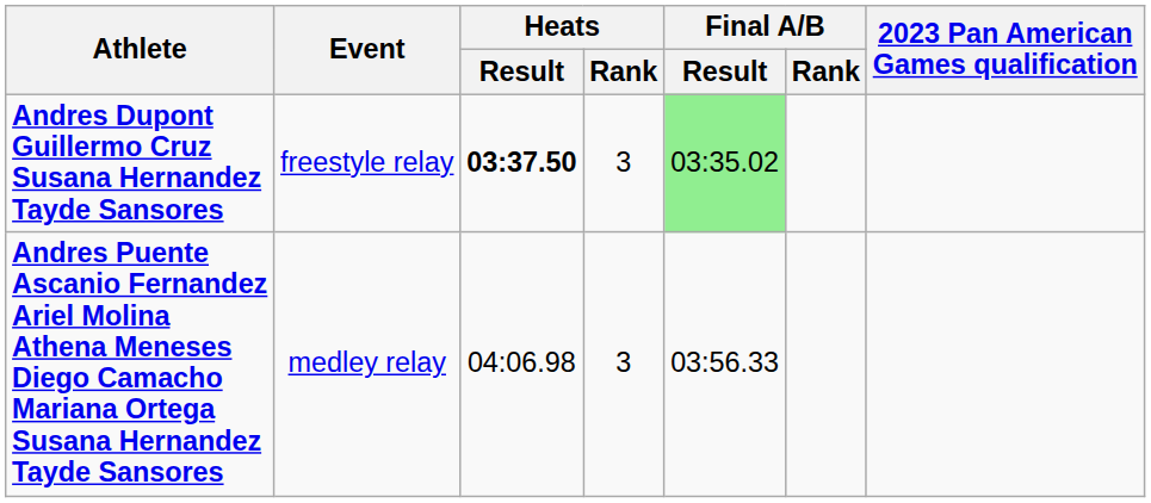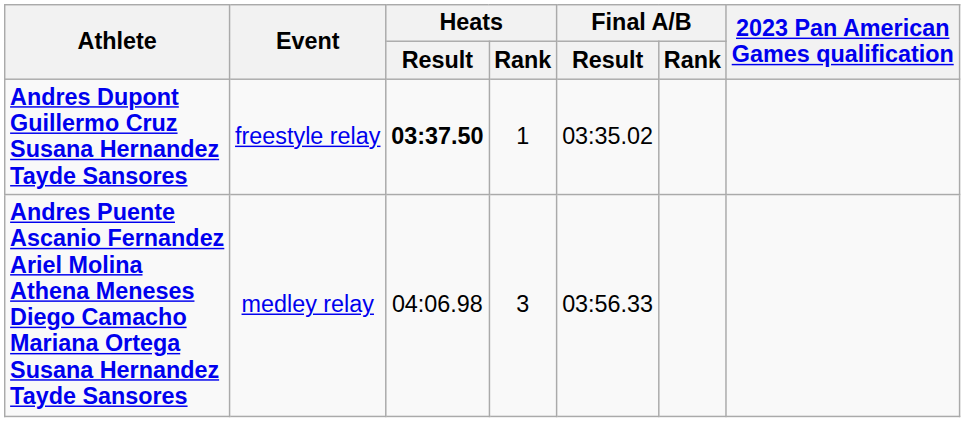 <table class="wikitable">
 <tr>
 <th rowspan="2">Athlete</th>
 <th rowspan="2">Event</th>
 <th colspan="2">Heats</th>
 <th colspan="2">Final A/B</th>
 <th rowspan="2"><a href='#'>2023 Pan American <br> Games qualification</a></th>
 </tr>
 <tr>
 <th>Result</th>
 <th>Rank</th>
 <th>Result</th>
 <th>Rank</th>
 </tr>
 <tr align="center">
 <td align="left"><a href='#'><strong>Andres Dupont</strong></a><strong><br><a href='#'>Guillermo Cruz</a></strong><br><strong><a href='#'>Susana Hernandez</a><br><a href='#'>Tayde Sansores</a></strong></td>
 <td><a href='#'> freestyle relay</a></td>
 <td><strong>03:37.50</strong></td>
-<td>3</td>
-<td style="background: lightgreen;">03:35.02</td>
+<td>1</td>
+<td>03:35.02</td>
 <td></td>
 <td></td>
 </tr>
 <tr align="center">
 <td align="left"><strong><a href='#'>Andres Puente</a></strong><br><strong><a href='#'>Ascanio Fernandez</a></strong><br><a href='#'><strong>Ariel Molina</strong></a><br><a href='#'><strong>Athena Meneses</strong></a><br><strong><a href='#'>Diego Camacho</a></strong><br><strong><a href='#'>Mariana Ortega</a></strong><br><strong><a href='#'>Susana Hernandez</a><br><a href='#'>Tayde Sansores</a></strong></td>
 <td><a href='#'> medley relay</a></td>
 <td>04:06.98</td>
 <td>3</td>
 <td>03:56.33</td>
 <td></td>
 <td></td>
 </tr>
 </table>
